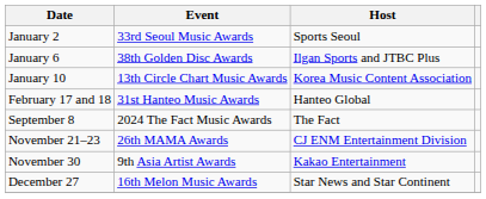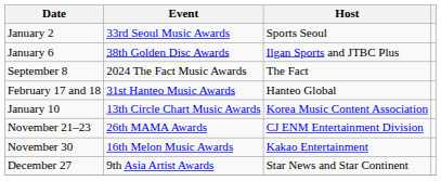 <table class="wikitable sortable">
 <tr>
 <th scope="col">Date</th>
 <th scope="col">Event</th>
 <th scope="col">Host</th>
 <th scope="col" class="unsortable"></th>
 </tr>
 <tr>
 <td>January 2</td>
 <td><a href='#'>33rd Seoul Music Awards</a></td>
 <td>Sports Seoul</td>
 <td style="text-align:center"></td>
 </tr>
 <tr>
 <td>January 6</td>
 <td><a href='#'>38th Golden Disc Awards</a></td>
 <td><a href='#'>Ilgan Sports</a> and JTBC Plus</td>
 <td style="text-align:center"></td>
 </tr>
 <tr>
-<td>January 10</td>
-<td><a href='#'>13th Circle Chart Music Awards</a></td>
-<td><a href='#'>Korea Music Content Association</a></td>
+<td>September 8</td>
+<td>2024 The Fact Music Awards</td>
+<td>The Fact</td>
 <td style="text-align:center"></td>
 </tr>
 <tr>
 <td>February 17 and 18</td>
 <td><a href='#'>31st Hanteo Music Awards</a></td>
 <td>Hanteo Global</td>
 <td style="text-align:center"></td>
 </tr>
 <tr>
-<td>September 8</td>
-<td>2024 The Fact Music Awards</td>
-<td>The Fact</td>
+<td>January 10</td>
+<td><a href='#'>13th Circle Chart Music Awards</a></td>
+<td><a href='#'>Korea Music Content Association</a></td>
 <td style="text-align:center"></td>
 </tr>
 <tr>
 <td>November 21–23</td>
 <td><a href='#'>26th MAMA Awards</a></td>
 <td><a href='#'>CJ ENM Entertainment Division</a></td>
 <td style="text-align:center"></td>
 </tr>
 <tr>
 <td>November 30</td>
-<td>9th <a href='#'>Asia Artist Awards</a></td>
+<td><a href='#'>16th Melon Music Awards</a></td>
 <td><a href='#'>Kakao Entertainment</a></td>
 <td style="text-align:center"></td>
 </tr>
 <tr>
 <td>December 27</td>
-<td><a href='#'>16th Melon Music Awards</a></td>
+<td>9th <a href='#'>Asia Artist Awards</a></td>
 <td>Star News and Star Continent</td>
 <td style="text-align:center"></td>
 </tr>
 <tr>
 </tr>
 </table>
